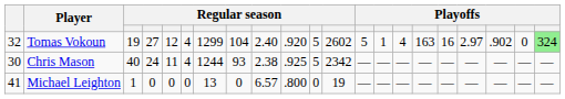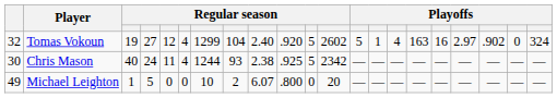 <table class="wikitable plainrowheaders" style="text-align:center;">
 <tr>
 <th scope="col" rowspan="2"></th>
 <th scope="col" rowspan="2">Player</th>
 <th scope=colgroup colspan=10>Regular season</th>
 <th scope=colgroup colspan=9>Playoffs</th>
 </tr>
 <tr>
 <th scope="col"></th>
 <th scope="col"></th>
 <th scope="col"></th>
 <th scope="col"></th>
 <th scope="col"></th>
 <th scope="col"></th>
 <th scope="col"></th>
 <th scope="col"></th>
 <th scope="col"></th>
 <th scope="col"></th>
 <th scope="col"></th>
 <th scope="col"></th>
 <th scope="col"></th>
 <th scope="col"></th>
 <th scope="col"></th>
 <th scope="col"></th>
 <th scope="col"></th>
 <th scope="col"></th>
 <th scope="col"></th>
 </tr>
 <tr>
 <td scope="row">32</td>
 <td align="left"><a href='#'>Tomas Vokoun</a></td>
 <td>19</td>
 <td>27</td>
 <td>12</td>
 <td>4</td>
 <td>1299</td>
 <td>104</td>
 <td>2.40</td>
 <td>.920</td>
 <td>5</td>
 <td>2602</td>
 <td>5</td>
 <td>1</td>
 <td>4</td>
 <td>163</td>
 <td>16</td>
 <td>2.97</td>
 <td>.902</td>
 <td>0</td>
-<td style="background: lightgreen;">324</td>
+<td>324</td>
 </tr>
 <tr>
 <td scope="row">30</td>
 <td align="left"><a href='#'>Chris Mason</a></td>
 <td>40</td>
 <td>24</td>
 <td>11</td>
 <td>4</td>
 <td>1244</td>
 <td>93</td>
 <td>2.38</td>
 <td>.925</td>
 <td>5</td>
 <td>2342</td>
 <td>—</td>
 <td>—</td>
 <td>—</td>
 <td>—</td>
 <td>—</td>
 <td>—</td>
 <td>—</td>
 <td>—</td>
 <td>—</td>
 </tr>
 <tr>
-<td scope="row">41</td>
+<td scope="row">49</td>
 <td align="left"><a href='#'>Michael Leighton</a></td>
 <td>1</td>
+<td>5</td>
 <td>0</td>
 <td>0</td>
-<td>0</td>
-<td>13</td>
-<td>0</td>
-<td>6.57</td>
+<td>10</td>
+<td>2</td>
+<td>6.07</td>
 <td>.800</td>
 <td>0</td>
-<td>19</td>
+<td>20</td>
 <td>—</td>
 <td>—</td>
 <td>—</td>
 <td>—</td>
 <td>—</td>
 <td>—</td>
 <td>—</td>
 <td>—</td>
 <td>—</td>
 </tr>
 </table>
